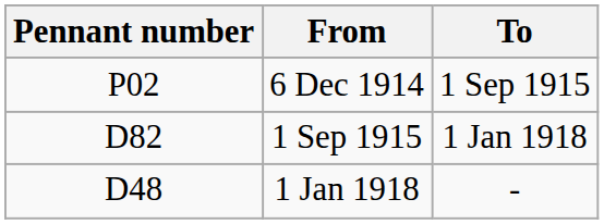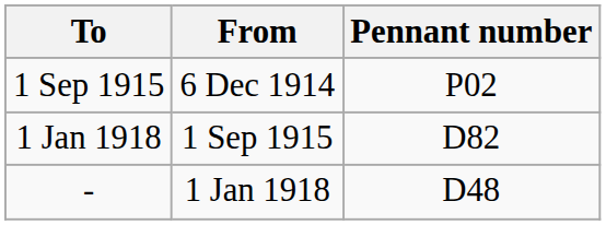 <table class="wikitable" style="text-align:center">
 <tr>
+<th>To</th>
+<th>From</th>
 <th>Pennant number</th>
-<th>From</th>
-<th>To</th>
 </tr>
 <tr>
+<td>1 Sep 1915</td>
+<td>6 Dec 1914</td>
 <td>P02</td>
-<td>6 Dec 1914</td>
-<td>1 Sep 1915</td>
 </tr>
 <tr>
+<td>1 Jan 1918</td>
+<td>1 Sep 1915</td>
 <td>D82</td>
-<td>1 Sep 1915</td>
-<td>1 Jan 1918</td>
 </tr>
 <tr>
+<td>-</td>
+<td>1 Jan 1918</td>
 <td>D48</td>
-<td>1 Jan 1918</td>
-<td>-</td>
 </tr>
 </table>
